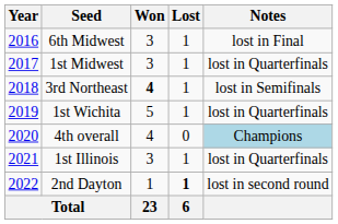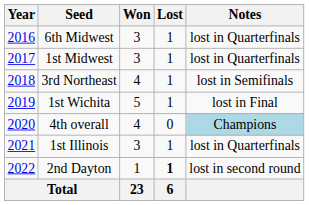 <table class="wikitable" style="text-align:center;">
 <tr>
 <th>Year</th>
 <th>Seed</th>
 <th>Won</th>
 <th>Lost</th>
 <th>Notes</th>
 </tr>
 <tr>
 <td><a href='#'>2016</a></td>
 <td>6th Midwest</td>
 <td>3</td>
 <td>1</td>
-<td>lost in Final</td>
+<td>lost in Quarterfinals</td>
 </tr>
 <tr>
 <td><a href='#'>2017</a></td>
 <td>1st Midwest</td>
 <td>3</td>
 <td>1</td>
 <td>lost in Quarterfinals</td>
 </tr>
 <tr>
 <td><a href='#'>2018</a></td>
 <td>3rd Northeast</td>
-<td><strong>4</strong></td>
+<td>4</td>
 <td>1</td>
 <td>lost in Semifinals</td>
 </tr>
 <tr>
 <td><a href='#'>2019</a></td>
 <td>1st Wichita</td>
 <td>5</td>
 <td>1</td>
-<td>lost in Quarterfinals</td>
+<td>lost in Final</td>
 </tr>
 <tr>
 <td><a href='#'>2020</a></td>
 <td>4th overall</td>
 <td>4</td>
 <td>0</td>
 <td bgcolor=lightblue>Champions</td>
 </tr>
 <tr>
 <td><a href='#'>2021</a></td>
 <td>1st Illinois</td>
 <td>3</td>
 <td>1</td>
 <td>lost in Quarterfinals</td>
 </tr>
 <tr>
 <td><a href='#'>2022</a></td>
 <td>2nd Dayton</td>
 <td>1</td>
 <td><strong>1</strong></td>
 <td>lost in second round</td>
 </tr>
 <tr>
 <th colspan=2>Total</th>
 <th>23</th>
 <th>6</th>
 <th></th>
 </tr>
 </table>
